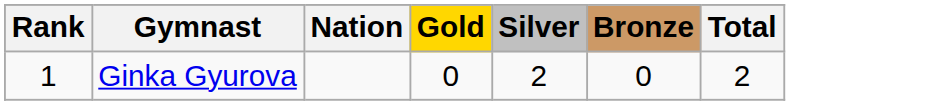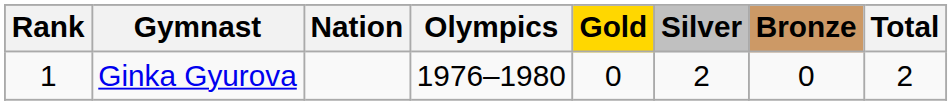 <table class="wikitable sortable" style="text-align:center">
 <tr>
 <th>Rank</th>
 <th>Gymnast</th>
 <th>Nation</th>
+<th>Olympics</th>
 <th style="background-color:gold">Gold</th>
 <th style="background-color:silver">Silver</th>
 <th style="background-color:#cc9966">Bronze</th>
 <th>Total</th>
 </tr>
 <tr>
 <td>1</td>
 <td align=left data-sort-value="Gyurova, Ginka"><a href='#'>Ginka Gyurova</a></td>
 <td align=left></td>
+<td>1976–1980</td>
 <td>0</td>
 <td>2</td>
 <td>0</td>
 <td>2</td>
 </tr>
 </table>
